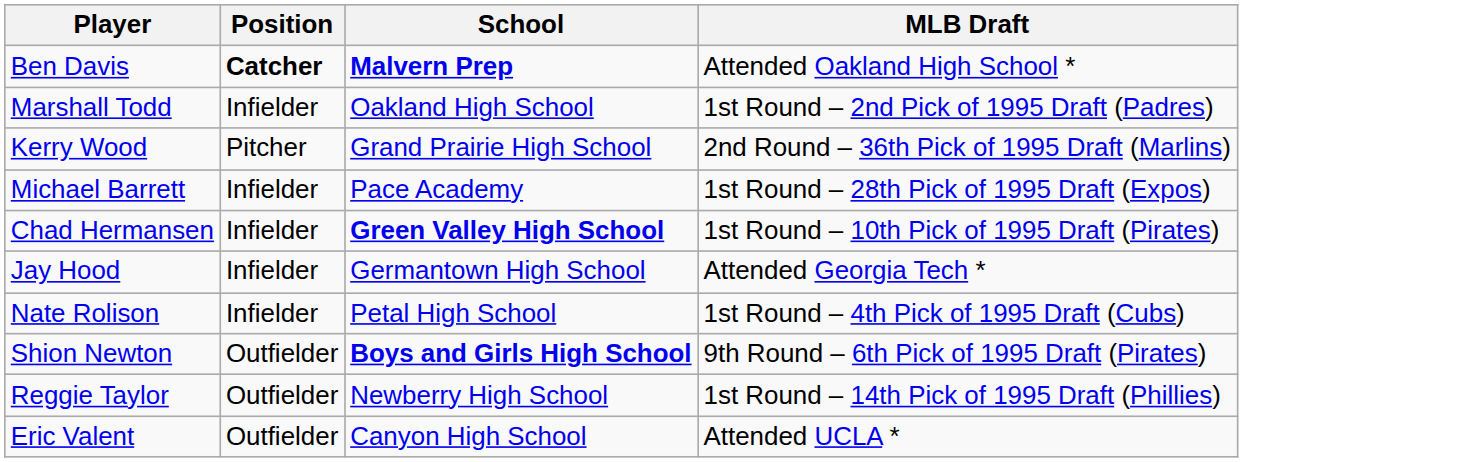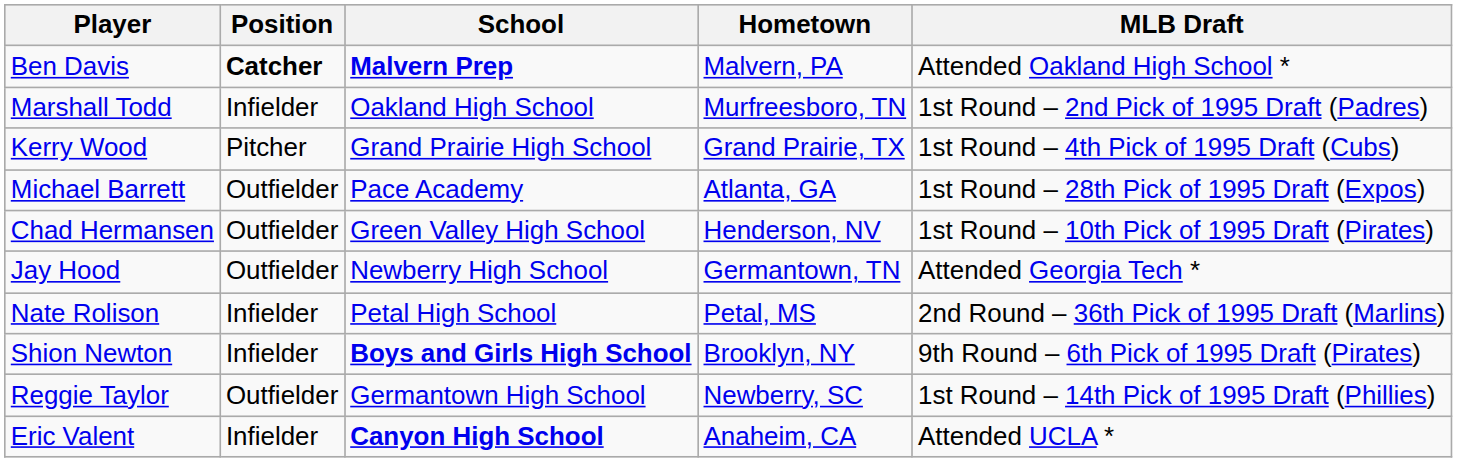 <table class="wikitable">
 <tr>
 <th>Player</th>
 <th>Position</th>
 <th>School</th>
+<th>Hometown</th>
 <th>MLB Draft</th>
 </tr>
 <tr>
 <td><a href='#'>Ben Davis</a></td>
 <td><strong>Catcher</strong></td>
 <td><strong><a href='#'>Malvern Prep</a></strong></td>
+<td><a href='#'>Malvern, PA</a></td>
 <td>Attended <a href='#'>Oakland High School</a> *</td>
 </tr>
 <tr>
 <td><a href='#'>Marshall Todd</a></td>
 <td>Infielder</td>
 <td><a href='#'>Oakland High School</a></td>
+<td><a href='#'>Murfreesboro, TN</a></td>
 <td>1st Round – <a href='#'>2nd Pick of 1995 Draft</a> (<a href='#'>Padres</a>)</td>
 </tr>
 <tr>
 <td><a href='#'>Kerry Wood</a></td>
 <td>Pitcher</td>
 <td><a href='#'>Grand Prairie High School</a></td>
-<td>2nd Round – <a href='#'>36th Pick of 1995 Draft</a> (<a href='#'>Marlins</a>)</td>
+<td><a href='#'>Grand Prairie, TX</a></td>
+<td>1st Round – <a href='#'>4th Pick of 1995 Draft</a> (<a href='#'>Cubs</a>)</td>
 </tr>
 <tr>
 <td><a href='#'>Michael Barrett</a></td>
-<td>Infielder</td>
+<td>Outfielder</td>
 <td><a href='#'>Pace Academy</a></td>
+<td><a href='#'>Atlanta, GA</a></td>
 <td>1st Round – <a href='#'>28th Pick of 1995 Draft</a> (<a href='#'>Expos</a>)</td>
 </tr>
 <tr>
 <td><a href='#'>Chad Hermansen</a></td>
-<td>Infielder</td>
-<td><strong><a href='#'>Green Valley High School</a></strong></td>
+<td>Outfielder</td>
+<td><a href='#'>Green Valley High School</a></td>
+<td><a href='#'>Henderson, NV</a></td>
 <td>1st Round – <a href='#'>10th Pick of 1995 Draft</a> (<a href='#'>Pirates</a>)</td>
 </tr>
 <tr>
 <td><a href='#'>Jay Hood</a></td>
-<td>Infielder</td>
-<td><a href='#'>Germantown High School</a></td>
+<td>Outfielder</td>
+<td><a href='#'>Newberry High School</a></td>
+<td><a href='#'>Germantown, TN</a></td>
 <td>Attended <a href='#'>Georgia Tech</a> *</td>
 </tr>
 <tr>
 <td><a href='#'>Nate Rolison</a></td>
 <td>Infielder</td>
 <td><a href='#'>Petal High School</a></td>
-<td>1st Round – <a href='#'>4th Pick of 1995 Draft</a> (<a href='#'>Cubs</a>)</td>
+<td><a href='#'>Petal, MS</a></td>
+<td>2nd Round – <a href='#'>36th Pick of 1995 Draft</a> (<a href='#'>Marlins</a>)</td>
 </tr>
 <tr>
 <td><a href='#'>Shion Newton</a></td>
-<td>Outfielder</td>
+<td>Infielder</td>
 <td><strong><a href='#'>Boys and Girls High School</a></strong></td>
+<td><a href='#'>Brooklyn, NY</a></td>
 <td>9th Round – <a href='#'>6th Pick of 1995 Draft</a> (<a href='#'>Pirates</a>)</td>
 </tr>
 <tr>
 <td><a href='#'>Reggie Taylor</a></td>
 <td>Outfielder</td>
-<td><a href='#'>Newberry High School</a></td>
+<td><a href='#'>Germantown High School</a></td>
+<td><a href='#'>Newberry, SC</a></td>
 <td>1st Round – <a href='#'>14th Pick of 1995 Draft</a> (<a href='#'>Phillies</a>)</td>
 </tr>
 <tr>
 <td><a href='#'>Eric Valent</a></td>
-<td>Outfielder</td>
-<td><a href='#'>Canyon High School</a></td>
+<td>Infielder</td>
+<td><strong><a href='#'>Canyon High School</a></strong></td>
+<td><a href='#'>Anaheim, CA</a></td>
 <td>Attended <a href='#'>UCLA</a> *</td>
 </tr>
 </table>
